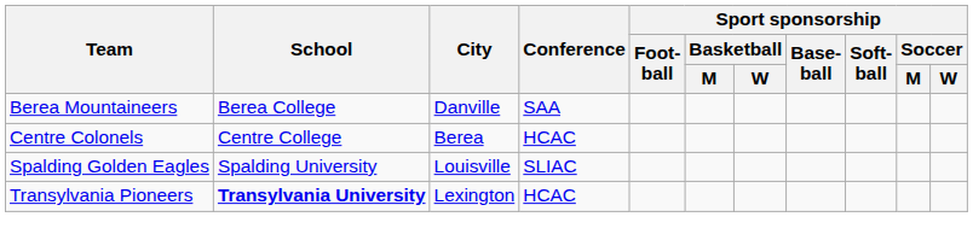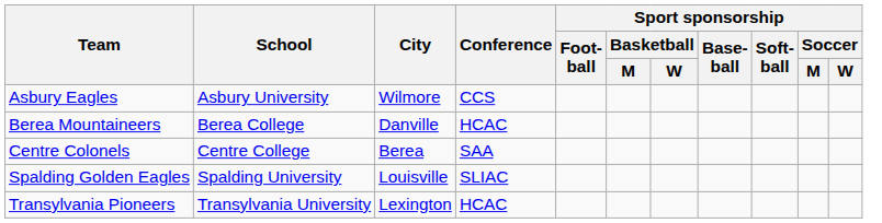 <table class="sortable wikitable">
 <tr>
 <th rowspan=3>Team</th>
 <th rowspan=3>School</th>
 <th rowspan=3>City</th>
 <th rowspan=3>Conference</th>
 <th colspan=7>Sport sponsorship</th>
 </tr>
 <tr>
 <th rowspan=2>Foot-<br>ball</th>
 <th colspan=2>Basketball</th>
 <th rowspan=2>Base-<br>ball</th>
 <th rowspan=2>Soft-<br>ball</th>
 <th colspan=2>Soccer</th>
 </tr>
 <tr>
 <th>M</th>
 <th>W</th>
 <th>M</th>
 <th>W</th>
 </tr>
 <tr>
+<td><a href='#'>Asbury Eagles</a></td>
+<td><a href='#'>Asbury University</a></td>
+<td><a href='#'>Wilmore</a></td>
+<td><a href='#'>CCS</a></td>
+<td></td>
+<td></td>
+<td></td>
+<td></td>
+<td></td>
+<td></td>
+<td></td>
+</tr>
+<tr>
 <td><a href='#'>Berea Mountaineers</a></td>
 <td><a href='#'>Berea College</a></td>
 <td><a href='#'>Danville</a></td>
-<td><a href='#'>SAA</a></td>
+<td><a href='#'>HCAC</a></td>
 <td></td>
 <td></td>
 <td></td>
 <td></td>
 <td></td>
 <td></td>
 <td></td>
 </tr>
 <tr>
 <td><a href='#'>Centre Colonels</a></td>
 <td><a href='#'>Centre College</a></td>
 <td><a href='#'>Berea</a></td>
-<td><a href='#'>HCAC</a></td>
+<td><a href='#'>SAA</a></td>
 <td></td>
 <td></td>
 <td></td>
 <td></td>
 <td></td>
 <td></td>
 <td></td>
 </tr>
 <tr>
 <td><a href='#'>Spalding Golden Eagles</a></td>
 <td><a href='#'>Spalding University</a></td>
 <td><a href='#'>Louisville</a></td>
 <td><a href='#'>SLIAC</a></td>
 <td></td>
 <td></td>
 <td></td>
 <td></td>
 <td></td>
 <td></td>
 <td></td>
 </tr>
 <tr>
 <td><a href='#'>Transylvania Pioneers</a></td>
-<td><strong><a href='#'>Transylvania University</a></strong></td>
+<td><a href='#'>Transylvania University</a></td>
 <td><a href='#'>Lexington</a></td>
 <td><a href='#'>HCAC</a></td>
 <td></td>
 <td></td>
 <td></td>
 <td></td>
 <td></td>
 <td></td>
 <td></td>
 </tr>
 </table>
